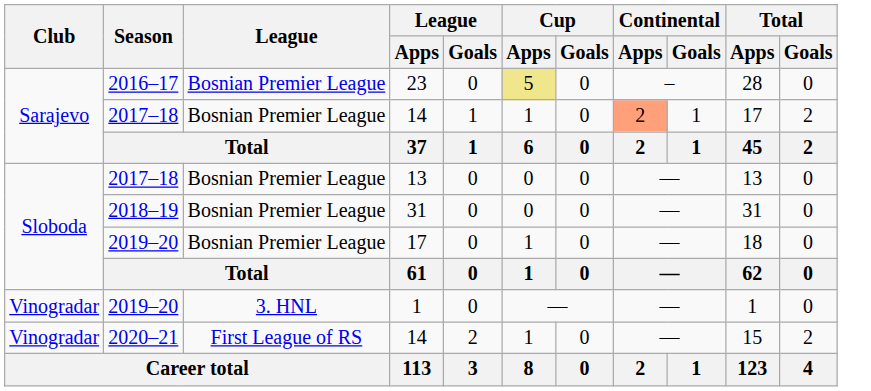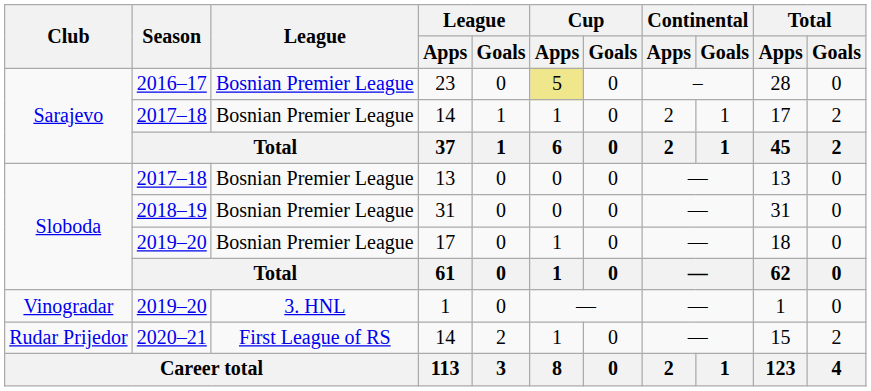 <table class="wikitable" style="text-align:center">
 <tr>
 <th rowspan="2">Club</th>
 <th rowspan="2">Season</th>
 <th rowspan="2">League</th>
 <th colspan="2">League</th>
 <th colspan="2">Cup</th>
 <th colspan="2">Continental</th>
 <th colspan="2">Total</th>
 </tr>
 <tr>
 <th>Apps</th>
 <th>Goals</th>
 <th>Apps</th>
 <th>Goals</th>
 <th>Apps</th>
 <th>Goals</th>
 <th>Apps</th>
 <th>Goals</th>
 </tr>
 <tr>
 <td rowspan="3"><a href='#'>Sarajevo</a></td>
 <td><a href='#'>2016–17</a></td>
 <td><a href='#'>Bosnian Premier League</a></td>
 <td>23</td>
 <td>0</td>
 <td style="background: khaki;">5</td>
 <td>0</td>
 <td colspan="2">–</td>
 <td>28</td>
 <td>0</td>
 </tr>
 <tr>
 <td><a href='#'>2017–18</a></td>
 <td>Bosnian Premier League</td>
 <td>14</td>
 <td>1</td>
 <td>1</td>
 <td>0</td>
-<td style="background: lightsalmon;">2</td>
+<td>2</td>
 <td>1</td>
 <td>17</td>
 <td>2</td>
 </tr>
 <tr>
 <th colspan=2>Total</th>
 <th>37</th>
 <th>1</th>
 <th>6</th>
 <th>0</th>
 <th>2</th>
 <th>1</th>
 <th>45</th>
 <th>2</th>
 </tr>
 <tr>
 <td rowspan="4"><a href='#'>Sloboda</a></td>
 <td><a href='#'>2017–18</a></td>
 <td>Bosnian Premier League</td>
 <td>13</td>
 <td>0</td>
 <td>0</td>
 <td>0</td>
 <td colspan=2>—</td>
 <td>13</td>
 <td>0</td>
 </tr>
 <tr>
 <td><a href='#'>2018–19</a></td>
 <td>Bosnian Premier League</td>
 <td>31</td>
 <td>0</td>
 <td>0</td>
 <td>0</td>
 <td colspan=2>—</td>
 <td>31</td>
 <td>0</td>
 </tr>
 <tr>
 <td><a href='#'>2019–20</a></td>
 <td>Bosnian Premier League</td>
 <td>17</td>
 <td>0</td>
 <td>1</td>
 <td>0</td>
 <td colspan=2>—</td>
 <td>18</td>
 <td>0</td>
 </tr>
 <tr>
 <th colspan=2>Total</th>
 <th>61</th>
 <th>0</th>
 <th>1</th>
 <th>0</th>
 <th colspan=2>—</th>
 <th>62</th>
 <th>0</th>
 </tr>
 <tr>
 <td><a href='#'>Vinogradar</a></td>
 <td><a href='#'>2019–20</a></td>
 <td><a href='#'>3. HNL</a></td>
 <td>1</td>
 <td>0</td>
 <td colspan=2>—</td>
 <td colspan=2>—</td>
 <td>1</td>
 <td>0</td>
 </tr>
 <tr>
-<td><a href='#'>Vinogradar</a></td>
+<td><a href='#'>Rudar Prijedor</a></td>
 <td><a href='#'>2020–21</a></td>
 <td><a href='#'>First League of RS</a></td>
 <td>14</td>
 <td>2</td>
 <td>1</td>
 <td>0</td>
 <td colspan=2>—</td>
 <td>15</td>
 <td>2</td>
 </tr>
 <tr>
 <th colspan=3>Career total</th>
 <th>113</th>
 <th>3</th>
 <th>8</th>
 <th>0</th>
 <th>2</th>
 <th>1</th>
 <th>123</th>
 <th>4</th>
 </tr>
 </table>
